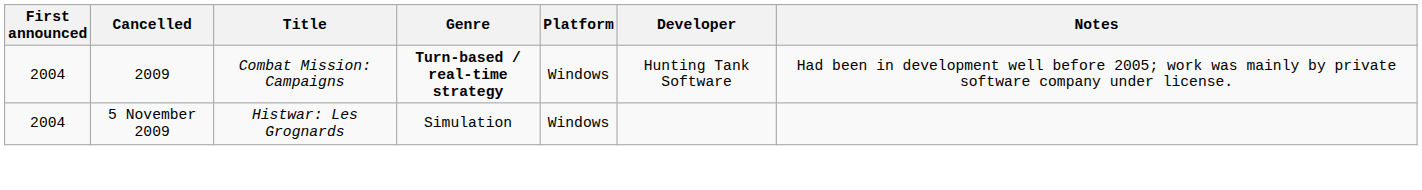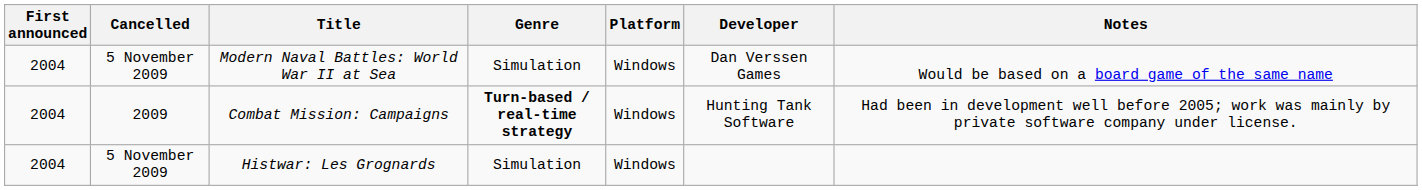 <table class="wikitable">
 <tr>
 <th>First <br> announced</th>
 <th>Cancelled</th>
 <th>Title</th>
 <th>Genre</th>
 <th>Platform</th>
 <th>Developer</th>
 <th>Notes</th>
+</tr>
+<tr>
+<td style="text-align:center">2004</td>
+<td style="text-align:center">5 November 2009</td>
+<td style="text-align:center"><em>Modern Naval Battles: World War II at Sea</em></td>
+<td style="text-align:center">Simulation</td>
+<td style="text-align:center">Windows</td>
+<td style="text-align:center">Dan Verssen Games</td>
+<td style="text-align:center"> <br> Would be based on a <a href='#'>board game of the same name</a></td>
 </tr>
 <tr>
 <td style="text-align:center">2004</td>
 <td style="text-align:center">2009</td>
 <td style="text-align:center"><em>Combat Mission: Campaigns</em></td>
 <td style="text-align:center"><strong>Turn-based / <br> real-time strategy</strong></td>
 <td style="text-align:center">Windows</td>
 <td style="text-align:center">Hunting Tank Software</td>
 <td style="text-align:center">Had been in development well before 2005; work was mainly by private software company under license.</td>
 </tr>
 <tr>
 <td style="text-align:center">2004</td>
 <td style="text-align:center">5 November 2009</td>
 <td style="text-align:center"><em>Histwar: Les Grognards</em></td>
 <td style="text-align:center">Simulation</td>
 <td style="text-align:center">Windows</td>
 <td style="text-align:center"></td>
 </tr>
 </table>
